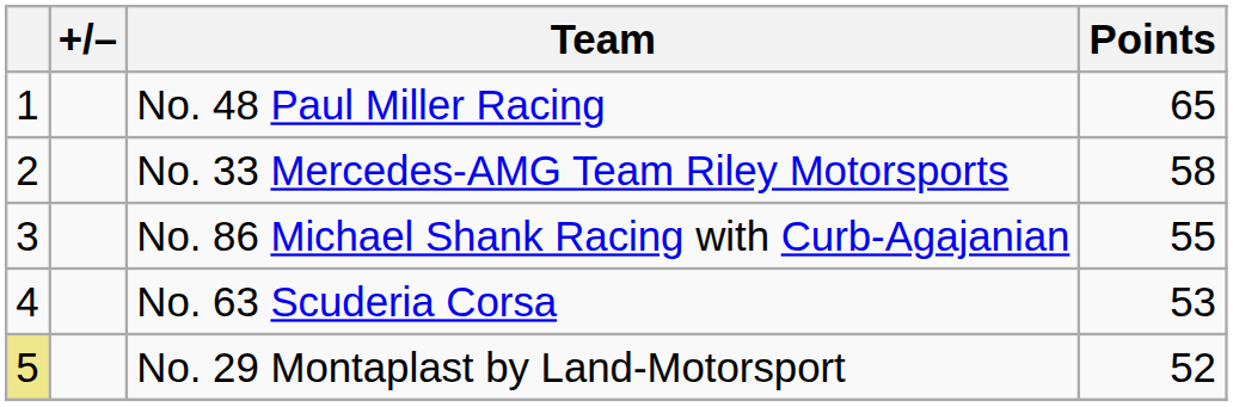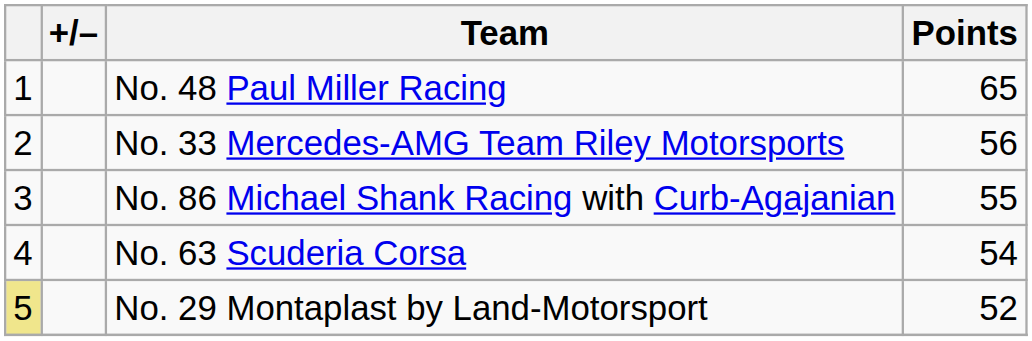 <table class="wikitable" style="font-size: 95%;">
 <tr>
 <th scope="col"></th>
 <th scope="col">+/–</th>
 <th scope="col">Team</th>
 <th scope="col">Points</th>
 </tr>
 <tr>
 <td align=center>1</td>
 <td align="left"></td>
 <td> No. 48 <a href='#'>Paul Miller Racing</a></td>
 <td align=right>65</td>
 </tr>
 <tr>
 <td align=center>2</td>
 <td align="left"></td>
 <td> No. 33 <a href='#'>Mercedes-AMG Team Riley Motorsports</a></td>
-<td align=right>58</td>
+<td align=right>56</td>
 </tr>
 <tr>
 <td align=center>3</td>
 <td align="left"></td>
 <td> No. 86 <a href='#'>Michael Shank Racing</a> with <a href='#'>Curb-Agajanian</a></td>
 <td align=right>55</td>
 </tr>
 <tr>
 <td align=center>4</td>
 <td align="left"></td>
 <td> No. 63 <a href='#'>Scuderia Corsa</a></td>
-<td align=right>53</td>
+<td align=right>54</td>
 </tr>
 <tr>
 <td align=center style="background: khaki;">5</td>
 <td align="left"></td>
 <td> No. 29 Montaplast by Land-Motorsport</td>
 <td align=right>52</td>
 </tr>
 <tr>
 </tr>
 </table>
